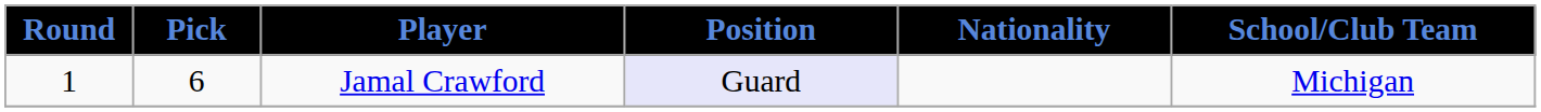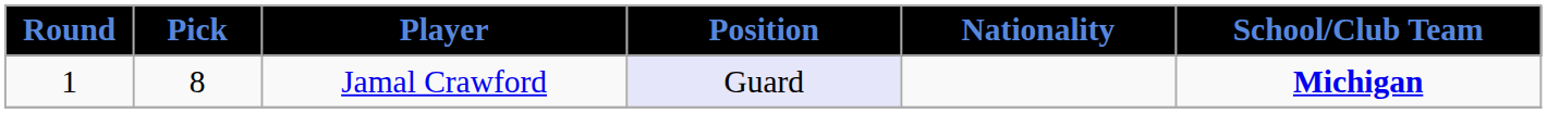 <table class="wikitable sortable sortable">
 <tr>
 <th style="background:#000000;color:#5787DC;" width="7%">Round</th>
 <th style="background:#000000;color:#5787DC;" width="7%">Pick</th>
 <th style="background:#000000;color:#5787DC;" width="20%">Player</th>
 <th style="background:#000000;color:#5787DC;" width="15%">Position</th>
 <th style="background:#000000;color:#5787DC;" width="15%">Nationality</th>
 <th style="background:#000000;color:#5787DC;" width="20%">School/Club Team</th>
 </tr>
 <tr align="center">
 <td>1</td>
-<td>6</td>
+<td>8</td>
 <td><a href='#'>Jamal Crawford</a></td>
 <td style="background: lavender;">Guard</td>
 <td></td>
-<td><a href='#'>Michigan</a></td>
+<td><strong><a href='#'>Michigan</a></strong></td>
 </tr>
 <tr align="center">
 </tr>
 </table>
